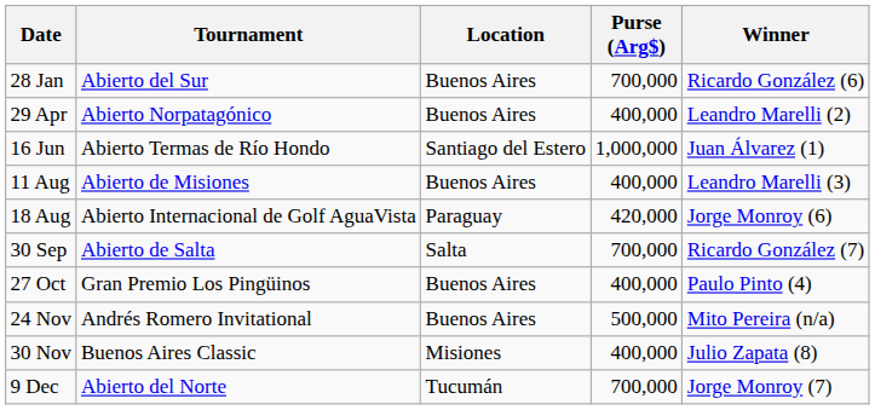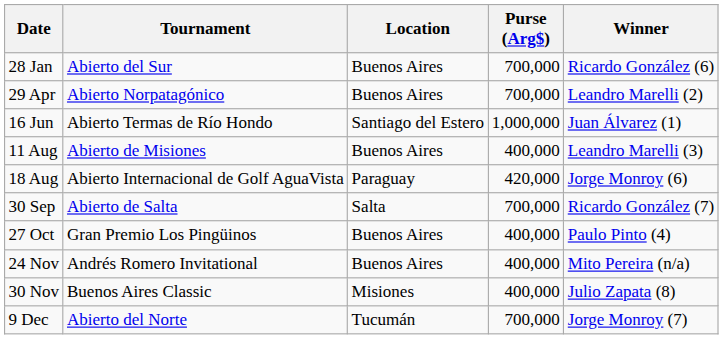 <table class="wikitable" style="font-size:95%">
 <tr>
 <th>Date</th>
 <th>Tournament</th>
 <th>Location</th>
 <th>Purse<br>(<a href='#'>Arg$</a>)</th>
 <th>Winner</th>
 </tr>
 <tr>
 <td>28 Jan</td>
 <td><a href='#'>Abierto del Sur</a></td>
 <td>Buenos Aires</td>
 <td align=right>700,000</td>
 <td> <a href='#'>Ricardo González</a> (6)</td>
 </tr>
 <tr>
 <td>29 Apr</td>
 <td><a href='#'>Abierto Norpatagónico</a></td>
 <td>Buenos Aires</td>
-<td align=right>400,000</td>
+<td align=right>700,000</td>
 <td> <a href='#'>Leandro Marelli</a> (2)</td>
 </tr>
 <tr>
 <td>16 Jun</td>
 <td>Abierto Termas de Río Hondo</td>
 <td>Santiago del Estero</td>
 <td align=right>1,000,000</td>
 <td> <a href='#'>Juan Álvarez</a> (1)</td>
 </tr>
 <tr>
 <td>11 Aug</td>
 <td><a href='#'>Abierto de Misiones</a></td>
 <td>Buenos Aires</td>
 <td align=right>400,000</td>
 <td> <a href='#'>Leandro Marelli</a> (3)</td>
 </tr>
 <tr>
 <td>18 Aug</td>
 <td>Abierto Internacional de Golf AguaVista</td>
 <td>Paraguay</td>
 <td align=right>420,000</td>
 <td> <a href='#'>Jorge Monroy</a> (6)</td>
 </tr>
 <tr>
 <td>30 Sep</td>
 <td><a href='#'>Abierto de Salta</a></td>
 <td>Salta</td>
 <td align=right>700,000</td>
 <td> <a href='#'>Ricardo González</a> (7)</td>
 </tr>
 <tr>
 <td>27 Oct</td>
 <td>Gran Premio Los Pingüinos</td>
 <td>Buenos Aires</td>
 <td align=right>400,000</td>
 <td> <a href='#'>Paulo Pinto</a> (4)</td>
 </tr>
 <tr>
 <td>24 Nov</td>
 <td>Andrés Romero Invitational</td>
 <td>Buenos Aires</td>
-<td align=right>500,000</td>
+<td align=right>400,000</td>
 <td> <a href='#'>Mito Pereira</a> (n/a)</td>
 </tr>
 <tr>
 <td>30 Nov</td>
 <td>Buenos Aires Classic</td>
 <td>Misiones</td>
 <td align=right>400,000</td>
 <td> <a href='#'>Julio Zapata</a> (8)</td>
 </tr>
 <tr>
 <td>9 Dec</td>
 <td><a href='#'>Abierto del Norte</a></td>
 <td>Tucumán</td>
 <td align=right>700,000</td>
 <td> <a href='#'>Jorge Monroy</a> (7)</td>
 </tr>
 </table>
